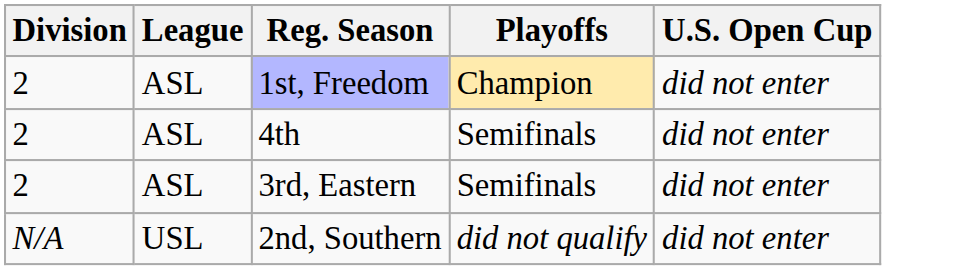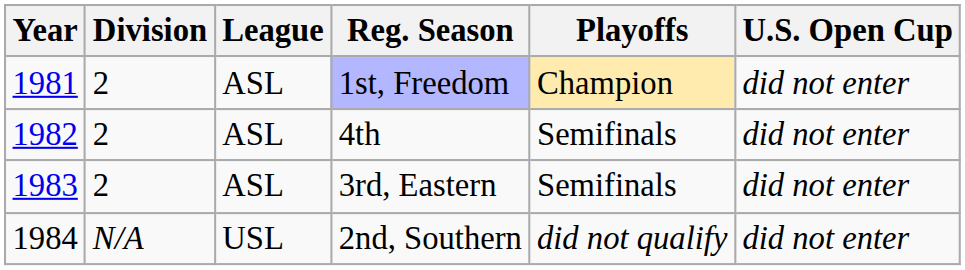 <table class="wikitable">
 <tr>
+<th>Year</th>
 <th>Division</th>
 <th>League</th>
 <th>Reg. Season</th>
 <th>Playoffs</th>
 <th>U.S. Open Cup</th>
 </tr>
 <tr>
+<td><a href='#'>1981</a></td>
 <td>2</td>
 <td>ASL</td>
 <td bgcolor="B3B7FF">1st, Freedom</td>
 <td bgcolor="FFEBAD">Champion</td>
 <td><em>did not enter</em></td>
 </tr>
 <tr>
+<td><a href='#'>1982</a></td>
 <td>2</td>
 <td>ASL</td>
 <td>4th</td>
 <td>Semifinals</td>
 <td><em>did not enter</em></td>
 </tr>
 <tr>
+<td><a href='#'>1983</a></td>
 <td>2</td>
 <td>ASL</td>
 <td>3rd, Eastern</td>
 <td>Semifinals</td>
 <td><em>did not enter</em></td>
 </tr>
 <tr>
+<td>1984</td>
 <td><em>N/A</em></td>
 <td>USL</td>
 <td>2nd, Southern</td>
 <td><em>did not qualify</em></td>
 <td><em>did not enter</em></td>
 </tr>
 </table>
